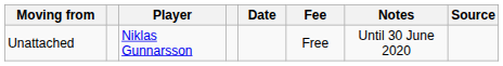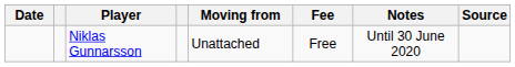 <table class="wikitable sortable">
 <tr>
-<th style="width:180px;">Moving from</th>
+<th style="width:80px;">Date</th>
 <th style="width:20px;"></th>
 <th style="width:190px;">Player</th>
 <th style="width:20px;"></th>
-<th style="width:80px;">Date</th>
+<th style="width:180px;">Moving from</th>
 <th style="width:120px;" class="unsortable">Fee</th>
 <th style="width:250px;" class="unsortable">Notes</th>
 <th style="width:20px;">Source</th>
 </tr>
 <tr>
-<td>Unattached</td>
+<td></td>
 <td align="center"></td>
 <td> <a href='#'>Niklas Gunnarsson</a></td>
 <td align=center></td>
-<td></td>
+<td>Unattached</td>
 <td align="center">Free</td>
 <td align=center>Until 30 June 2020</td>
 <td><small></small></td>
 </tr>
 </table>
